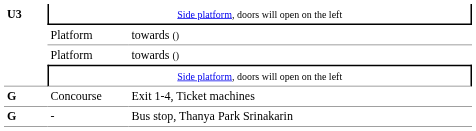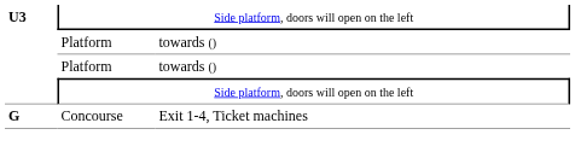 <table table border=0 cellspacing=0 cellpadding=4>
 <tr>
 <td style="border-bottom:solid 1px gray;" rowspan=4 valign=top width=50><strong>U3</strong></td>
 <td style = "border-right:solid 2px black;border-left:solid 2px black;border-bottom:solid 2px black;text-align:center;" colspan=2><small><a href='#'>Side platform</a>, doors will open on the left</small></td>
 </tr>
 <tr>
 <td style = "border-bottom:solid 1px gray;" width=100>Platform </td>
 <td style = "border-bottom:solid 1px gray;" width=450> towards  <small>()</small></td>
 </tr>
 <tr>
 <td>Platform </td>
 <td> towards  <small>()</small></td>
 </tr>
 <tr>
 <td style = "border-top:solid 2px black;border-right:solid 2px black;border-left:solid 2px black;border-bottom:solid 1px gray;text-align:center;" colspan=2><small><a href='#'>Side platform</a>, doors will open on the left</small></td>
 </tr>
 <tr>
 <td style = "border-bottom:solid 1px gray;" rowspan=1 valign=top><strong>G</strong></td>
 <td style = "border-bottom:solid 1px gray;" valign=top>Concourse</td>
 <td style = "border-bottom:solid 1px gray;" valign=top>Exit 1-4, Ticket machines</td>
 </tr>
-<tr>
-<td style = "border-bottom:solid 1px gray;" rowspan=1 valign=top><strong>G</strong></td>
-<td style = "border-bottom:solid 1px gray;" valign=top>-</td>
-<td style = "border-bottom:solid 1px gray;" valign=top>Bus stop, Thanya Park Srinakarin</td>
-</tr>
 </table>
